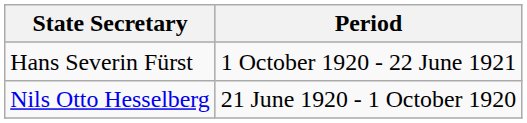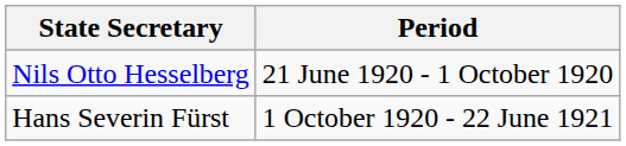 <table class="wikitable">
 <tr>
 <th>State Secretary</th>
 <th>Period</th>
 </tr>
 <tr>
+<td><a href='#'>Nils Otto Hesselberg</a></td>
+<td>21 June 1920 - 1 October 1920</td>
+</tr>
+<tr>
 <td>Hans Severin Fürst</td>
 <td>1 October 1920 - 22 June 1921</td>
 </tr>
-<tr>
-<td><a href='#'>Nils Otto Hesselberg</a></td>
-<td>21 June 1920 - 1 October 1920</td>
-</tr>
 </table>
